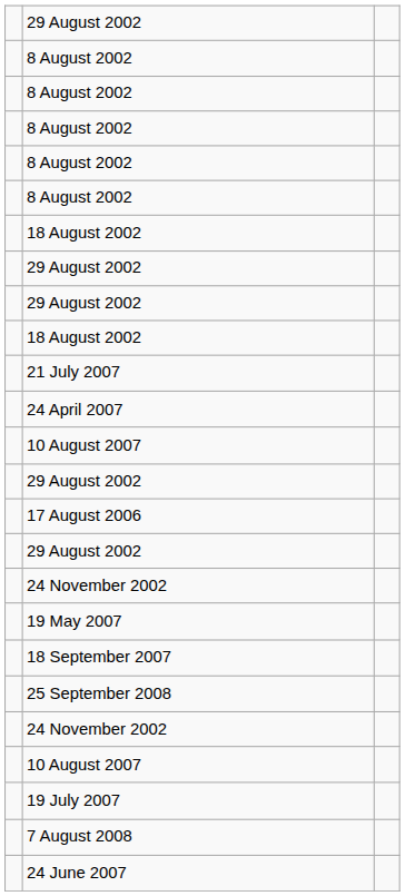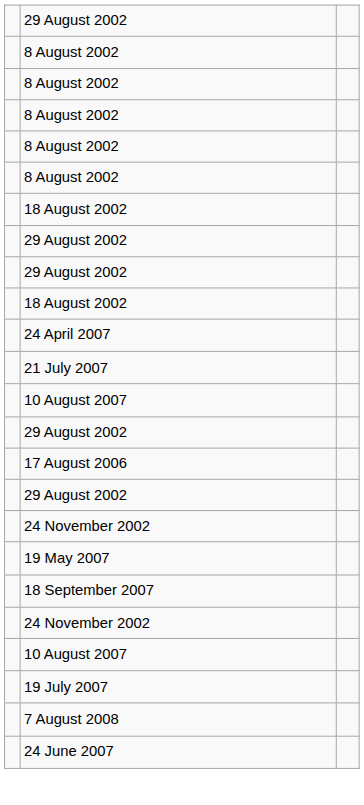 <table class="wikitable" style="font-size: 89%; float: left; width: 24em; margin-right: 1em; line-height: 1.65em">
 <tr>
 <td></td>
 <td>29 August 2002</td>
 <td><small></small></td>
 </tr>
 <tr>
 <td></td>
 <td>8 August 2002</td>
 <td><small></small></td>
 </tr>
 <tr>
 <td></td>
 <td>8 August 2002</td>
 <td><small></small></td>
 </tr>
 <tr>
 <td></td>
 <td>8 August 2002</td>
 <td><small></small></td>
 </tr>
 <tr>
 <td></td>
 <td>8 August 2002</td>
 <td><small></small></td>
 </tr>
 <tr>
 <td></td>
 <td>8 August 2002</td>
 <td><small></small></td>
 </tr>
 <tr>
 <td></td>
 <td>18 August 2002</td>
 <td><small></small></td>
 </tr>
 <tr>
 <td></td>
 <td>29 August 2002</td>
 <td><small></small></td>
 </tr>
 <tr>
 <td></td>
 <td>29 August 2002</td>
 <td><small></small></td>
 </tr>
 <tr>
 <td></td>
 <td>18 August 2002</td>
 <td><small></small></td>
 </tr>
 <tr>
 <td></td>
-<td>21 July 2007</td>
+<td>24 April 2007</td>
 <td><small></small> </td>
 </tr>
 <tr>
 <td></td>
-<td>24 April 2007</td>
+<td>21 July 2007</td>
 <td><small></small> </td>
 </tr>
 <tr>
 <td></td>
 <td>10 August 2007</td>
 <td><small></small> </td>
 </tr>
 <tr>
 <td></td>
 <td>29 August 2002</td>
 <td><small></small></td>
 </tr>
 <tr>
 <td></td>
 <td>17 August 2006</td>
 <td><small></small></td>
 </tr>
 <tr>
 <td></td>
 <td>29 August 2002</td>
 <td><small></small></td>
 </tr>
 <tr>
 <td></td>
 <td>24 November 2002</td>
 <td><small></small></td>
 </tr>
 <tr>
 <td></td>
 <td>19 May 2007</td>
 <td><small></small> </td>
 </tr>
 <tr>
 <td></td>
 <td>18 September 2007</td>
 <td><small></small> </td>
 </tr>
 <tr>
 <td></td>
-<td>25 September 2008</td>
-<td><small></small> </td>
-</tr>
-<tr>
-<td></td>
 <td>24 November 2002</td>
 <td><small></small></td>
 </tr>
 <tr>
 <td></td>
 <td>10 August 2007</td>
 <td><small></small> </td>
 </tr>
 <tr>
 <td></td>
 <td>19 July 2007</td>
 <td><small></small> </td>
 </tr>
 <tr>
 <td></td>
 <td>7 August 2008</td>
 <td><small></small> </td>
 </tr>
 <tr>
 <td></td>
 <td>24 June 2007</td>
 <td><small></small> </td>
 </tr>
 </table>
